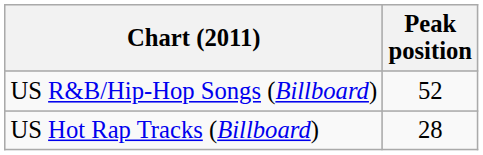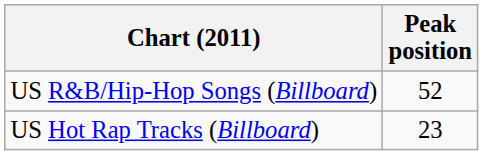 <table class="wikitable sortable">
 <tr>
 <th>Chart (2011)</th>
 <th>Peak<br>position</th>
 </tr>
 <tr>
 <td>US <a href='#'>R&B/Hip-Hop Songs</a> (<em><a href='#'>Billboard</a></em>)</td>
 <td style="text-align:center;">52</td>
 </tr>
 <tr>
 <td>US <a href='#'>Hot Rap Tracks</a> (<em><a href='#'>Billboard</a></em>)</td>
-<td style="text-align:center;">28</td>
+<td style="text-align:center;">23</td>
 </tr>
 </table>
